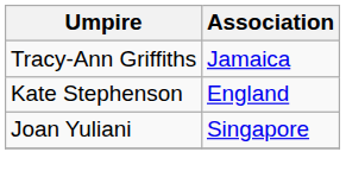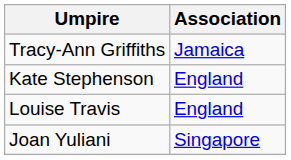 <table class="wikitable collapsible">
 <tr>
 <th>Umpire</th>
 <th>Association</th>
 </tr>
 <tr>
 <td>Tracy-Ann Griffiths</td>
 <td><a href='#'>Jamaica</a></td>
 </tr>
 <tr>
 <td>Kate Stephenson</td>
 <td><a href='#'>England</a></td>
 </tr>
 <tr>
+<td>Louise Travis</td>
+<td><a href='#'>England</a></td>
+</tr>
+<tr>
 <td>Joan Yuliani</td>
 <td><a href='#'>Singapore</a></td>
 </tr>
 <tr>
 </tr>
 </table>
